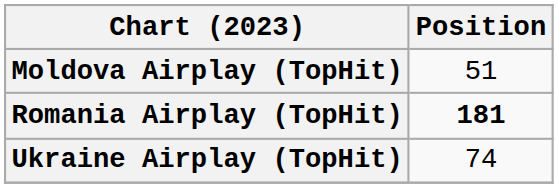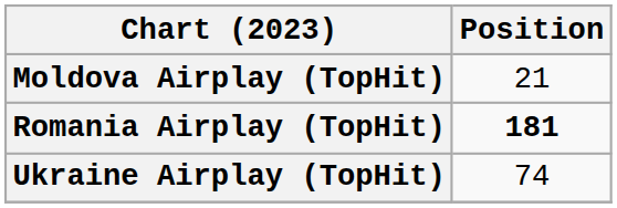 <table class="wikitable sortable plainrowheaders" style="text-align:center">
 <tr>
 <th scope="col">Chart (2023)</th>
 <th scope="col">Position</th>
 </tr>
 <tr>
 <th scope="row">Moldova Airplay (TopHit)</th>
-<td>51</td>
+<td>21</td>
 </tr>
 <tr>
 <th scope="row">Romania Airplay (TopHit)</th>
 <td><strong>181</strong></td>
 </tr>
 <tr>
 <th scope="row">Ukraine Airplay (TopHit)</th>
 <td>74</td>
 </tr>
 <tr>
 </tr>
 </table>
